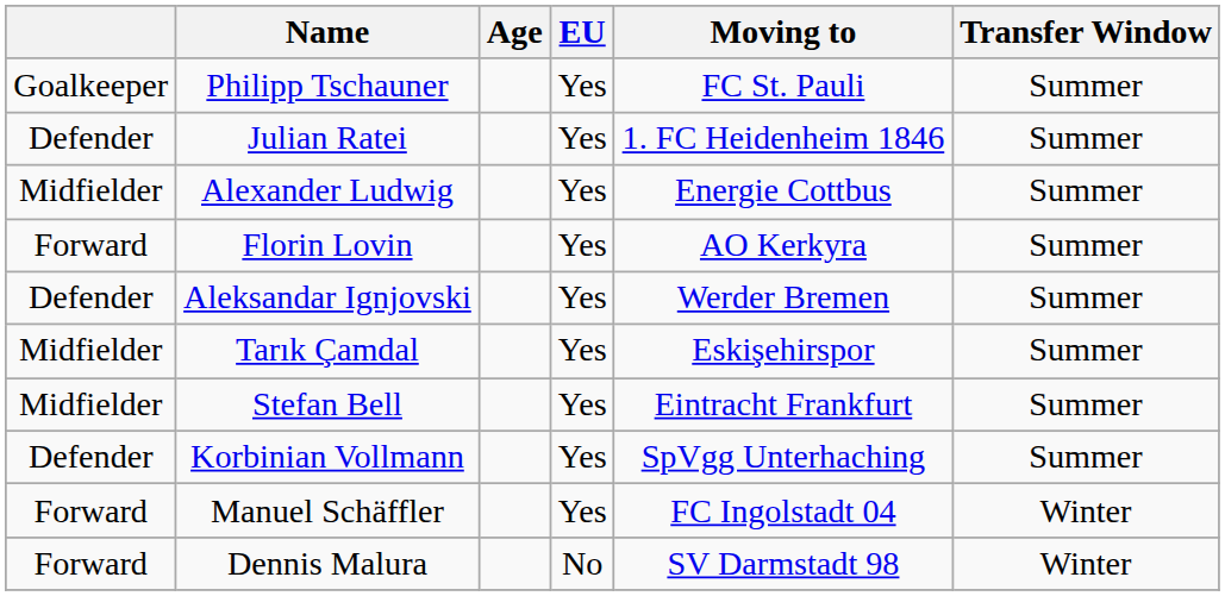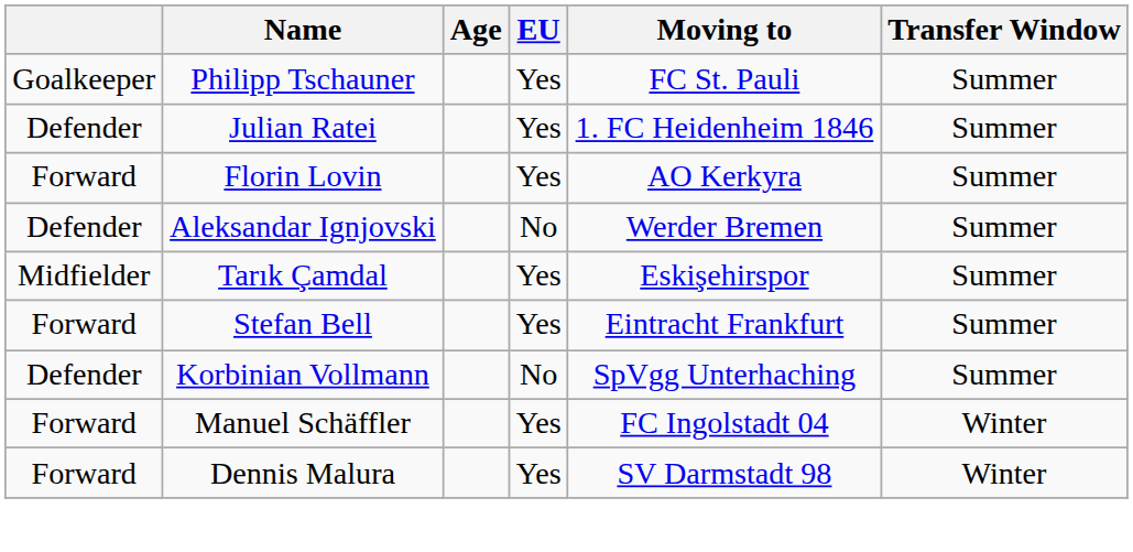 <table class="wikitable" Style="text-align: center">
 <tr>
 <th></th>
 <th>Name</th>
 <th>Age</th>
 <th><a href='#'>EU</a></th>
 <th>Moving to</th>
 <th>Transfer Window</th>
 </tr>
 <tr>
 <td>Goalkeeper</td>
 <td><a href='#'>Philipp Tschauner</a></td>
 <td></td>
 <td>Yes</td>
 <td><a href='#'>FC St. Pauli</a></td>
 <td>Summer</td>
 </tr>
 <tr>
 <td>Defender</td>
 <td><a href='#'>Julian Ratei</a></td>
 <td></td>
 <td>Yes</td>
 <td><a href='#'>1. FC Heidenheim 1846</a></td>
 <td>Summer</td>
 </tr>
 <tr>
-<td>Midfielder</td>
-<td><a href='#'>Alexander Ludwig</a></td>
-<td></td>
-<td>Yes</td>
-<td><a href='#'>Energie Cottbus</a></td>
-<td>Summer</td>
-</tr>
-<tr>
 <td>Forward</td>
 <td><a href='#'>Florin Lovin</a></td>
 <td></td>
 <td>Yes</td>
 <td><a href='#'>AO Kerkyra</a></td>
 <td>Summer</td>
 </tr>
 <tr>
 <td>Defender</td>
 <td><a href='#'>Aleksandar Ignjovski</a></td>
 <td></td>
-<td>Yes</td>
+<td>No</td>
 <td><a href='#'>Werder Bremen</a></td>
 <td>Summer</td>
 </tr>
 <tr>
 <td>Midfielder</td>
 <td><a href='#'>Tarık Çamdal</a></td>
 <td></td>
 <td>Yes</td>
 <td><a href='#'>Eskişehirspor</a></td>
 <td>Summer</td>
 </tr>
 <tr>
-<td>Midfielder</td>
+<td>Forward</td>
 <td><a href='#'>Stefan Bell</a></td>
 <td></td>
 <td>Yes</td>
 <td><a href='#'>Eintracht Frankfurt</a></td>
 <td>Summer</td>
 </tr>
 <tr>
 <td>Defender</td>
 <td><a href='#'>Korbinian Vollmann</a></td>
 <td></td>
-<td>Yes</td>
+<td>No</td>
 <td><a href='#'>SpVgg Unterhaching</a></td>
 <td>Summer</td>
 </tr>
 <tr>
 <td>Forward</td>
 <td>Manuel Schäffler</td>
 <td></td>
 <td>Yes</td>
 <td><a href='#'>FC Ingolstadt 04</a></td>
 <td>Winter</td>
 </tr>
 <tr>
 <td>Forward</td>
 <td>Dennis Malura</td>
 <td></td>
-<td>No</td>
+<td>Yes</td>
 <td><a href='#'>SV Darmstadt 98</a></td>
 <td>Winter</td>
 </tr>
 </table>
